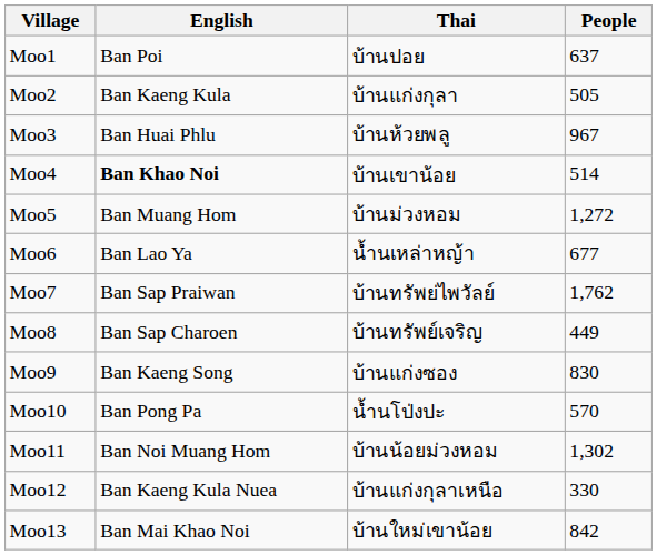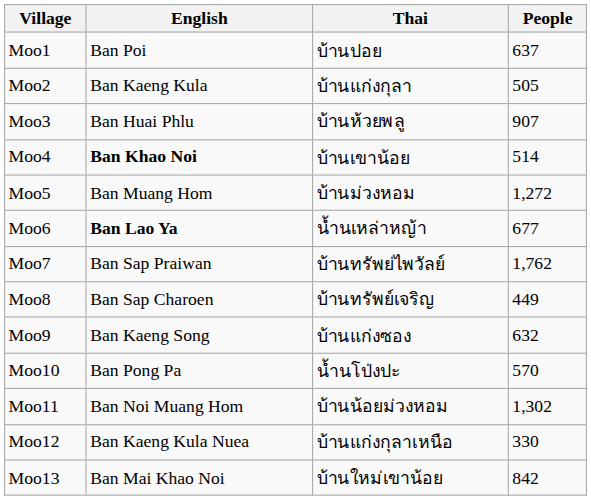 <table class="wikitable" style="width:60%;">
 <tr>
 <th>Village</th>
 <th>English</th>
 <th>Thai</th>
 <th>People</th>
 </tr>
 <tr>
 <td>Moo1</td>
 <td>Ban Poi</td>
 <td>บ้านปอย</td>
 <td>637</td>
 </tr>
 <tr>
 <td>Moo2</td>
 <td>Ban Kaeng Kula</td>
 <td>บ้านแก่งกุลา</td>
 <td>505</td>
 </tr>
 <tr>
 <td>Moo3</td>
 <td>Ban Huai Phlu</td>
 <td>บ้านห้วยพลู</td>
-<td>967</td>
+<td>907</td>
 </tr>
 <tr>
 <td>Moo4</td>
 <td><strong>Ban Khao Noi</strong></td>
 <td>บ้านเขาน้อย</td>
 <td>514</td>
 </tr>
 <tr>
 <td>Moo5</td>
 <td>Ban Muang Hom</td>
 <td>บ้านม่วงหอม</td>
 <td>1,272</td>
 </tr>
 <tr>
 <td>Moo6</td>
-<td>Ban Lao Ya</td>
+<td><strong>Ban Lao Ya</strong></td>
 <td>น้ำนเหล่าหญ้า</td>
 <td>677</td>
 </tr>
 <tr>
 <td>Moo7</td>
 <td>Ban Sap Praiwan</td>
 <td>บ้านทรัพย่ไพวัลย์</td>
 <td>1,762</td>
 </tr>
 <tr>
 <td>Moo8</td>
 <td>Ban Sap Charoen</td>
 <td>บ้านทรัพย์เจริญ</td>
 <td>449</td>
 </tr>
 <tr>
 <td>Moo9</td>
 <td>Ban Kaeng Song</td>
 <td>บ้านแก่งซอง</td>
-<td>830</td>
+<td>632</td>
 </tr>
 <tr>
 <td>Moo10</td>
 <td>Ban Pong Pa</td>
 <td>น้ำนโป่งปะ</td>
 <td>570</td>
 </tr>
 <tr>
 <td>Moo11</td>
 <td>Ban Noi Muang Hom</td>
 <td>บ้านน้อยม่วงหอม</td>
 <td>1,302</td>
 </tr>
 <tr>
 <td>Moo12</td>
 <td>Ban Kaeng Kula Nuea</td>
 <td>บ้านแก่งกุลาเหนือ</td>
 <td>330</td>
 </tr>
 <tr>
 <td>Moo13</td>
 <td>Ban Mai Khao Noi</td>
 <td>บ้านใหม่เขาน้อย</td>
 <td>842</td>
 </tr>
 </table>
